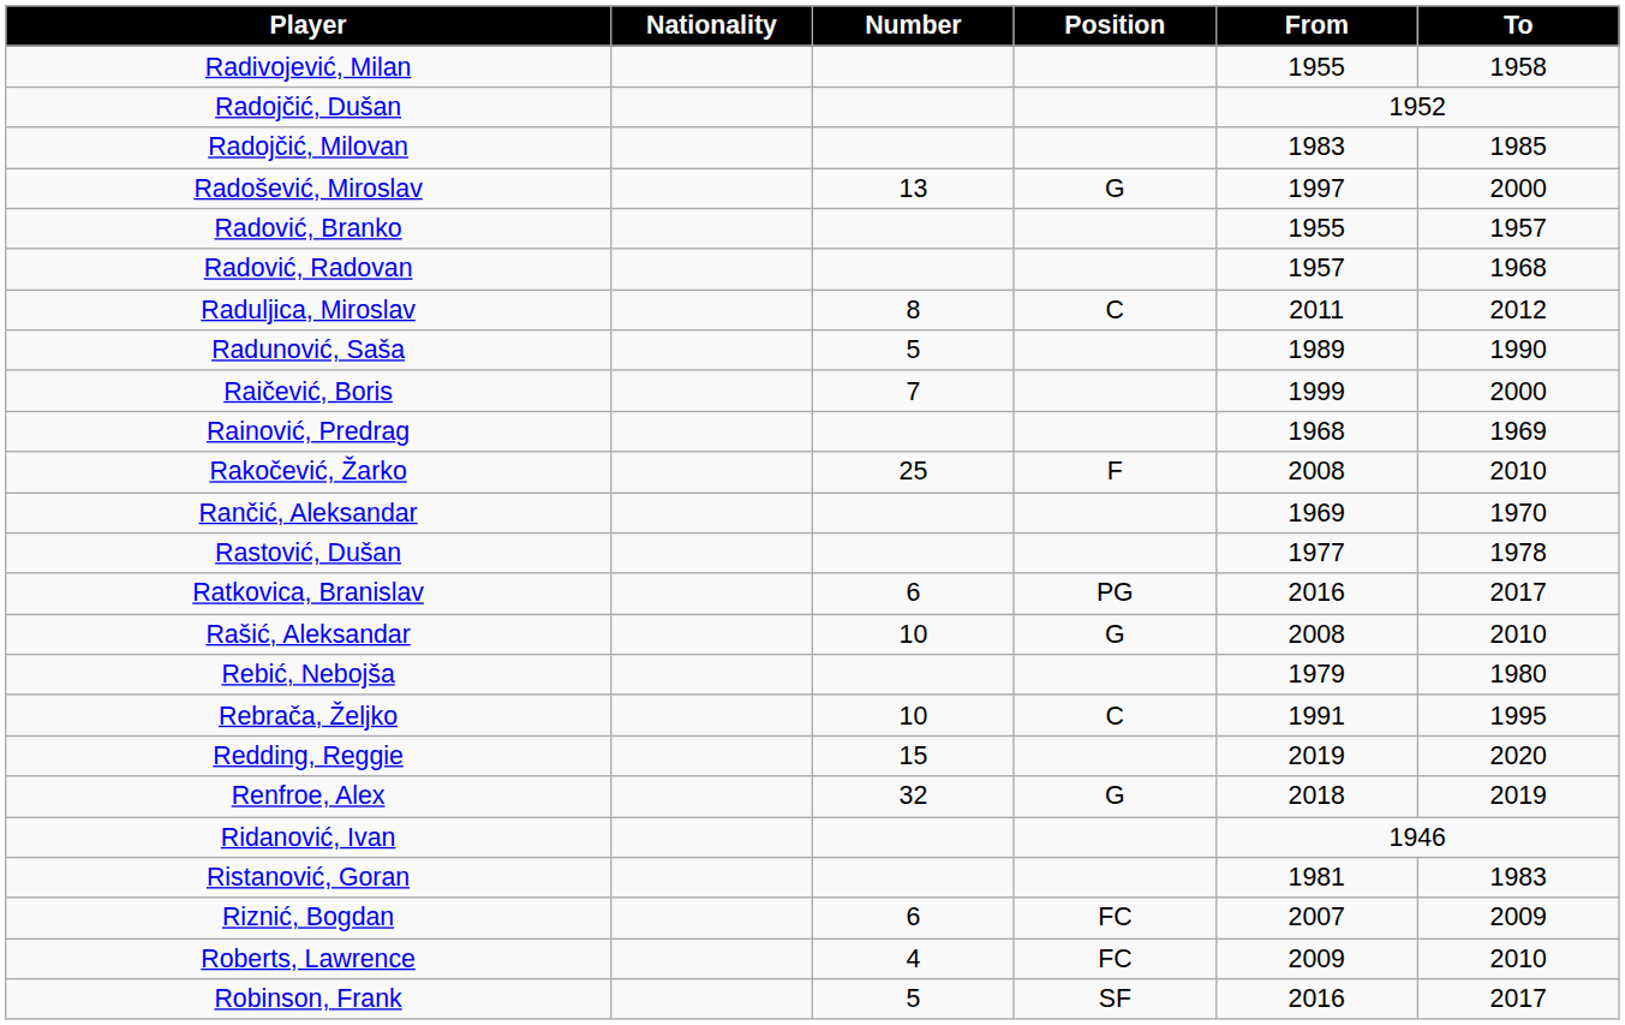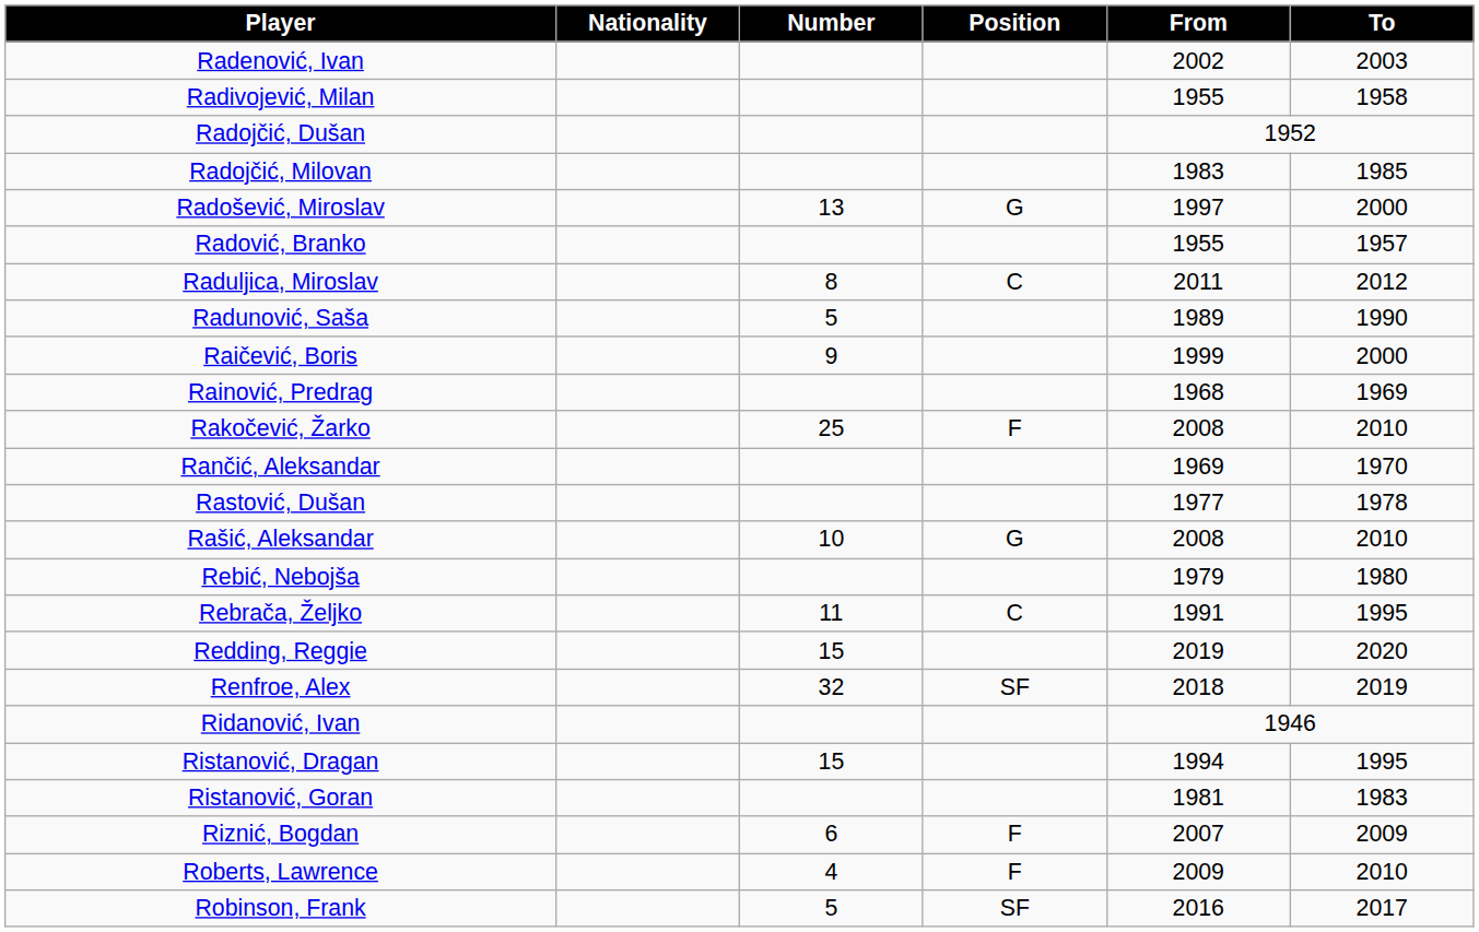 <table class="wikitable" style="text-align:center" width="80%">
 <tr>
 <th style="background:black;color:white;" width="30%">Player</th>
 <th style="background:black;color:white;" width="10%">Nationality</th>
 <th style="background:black;color:white;" width="10%">Number</th>
 <th style="background:black;color:white;" width="10%">Position</th>
 <th style="background:black;color:white;" width="10%">From</th>
 <th style="background:black;color:white;" width="10%">To</th>
+</tr>
+<tr>
+<td><a href='#'>Radenović, Ivan</a></td>
+<td></td>
+<td></td>
+<td></td>
+<td>2002</td>
+<td>2003</td>
 </tr>
 <tr>
 <td><a href='#'>Radivojević, Milan</a></td>
 <td></td>
 <td></td>
 <td></td>
 <td>1955</td>
 <td>1958</td>
 </tr>
 <tr>
 <td><a href='#'>Radojčić, Dušan</a></td>
 <td></td>
 <td></td>
 <td></td>
 <td colspan="2">1952</td>
 </tr>
 <tr>
 <td><a href='#'>Radojčić, Milovan</a></td>
 <td></td>
 <td></td>
 <td></td>
 <td>1983</td>
 <td>1985</td>
 </tr>
 <tr>
 <td><a href='#'>Radošević, Miroslav</a></td>
 <td></td>
 <td>13</td>
 <td>G</td>
 <td>1997</td>
 <td>2000</td>
 </tr>
 <tr>
 <td><a href='#'>Radović, Branko</a></td>
 <td></td>
 <td></td>
 <td></td>
 <td>1955</td>
 <td>1957</td>
 </tr>
 <tr>
-<td><a href='#'>Radović, Radovan</a></td>
-<td></td>
-<td></td>
-<td></td>
-<td>1957</td>
-<td>1968</td>
-</tr>
-<tr>
 <td><a href='#'>Raduljica, Miroslav</a></td>
 <td></td>
 <td>8</td>
 <td>C</td>
 <td>2011</td>
 <td>2012</td>
 </tr>
 <tr>
 <td><a href='#'>Radunović, Saša</a></td>
 <td></td>
 <td>5</td>
 <td></td>
 <td>1989</td>
 <td>1990</td>
 </tr>
 <tr>
 <td><a href='#'>Raičević, Boris</a></td>
 <td></td>
-<td>7</td>
+<td>9</td>
 <td></td>
 <td>1999</td>
 <td>2000</td>
 </tr>
 <tr>
 <td><a href='#'>Rainović, Predrag</a></td>
 <td></td>
 <td></td>
 <td></td>
 <td>1968</td>
 <td>1969</td>
 </tr>
 <tr>
 <td><a href='#'>Rakočević, Žarko</a></td>
 <td></td>
 <td>25</td>
 <td>F</td>
 <td>2008</td>
 <td>2010</td>
 </tr>
 <tr>
 <td><a href='#'>Rančić, Aleksandar</a></td>
 <td></td>
 <td></td>
 <td></td>
 <td>1969</td>
 <td>1970</td>
 </tr>
 <tr>
 <td><a href='#'>Rastović, Dušan</a></td>
 <td></td>
 <td></td>
 <td></td>
 <td>1977</td>
 <td>1978</td>
 </tr>
 <tr>
-<td><a href='#'>Ratkovica, Branislav</a></td>
-<td></td>
-<td>6</td>
-<td>PG</td>
-<td>2016</td>
-<td>2017</td>
-</tr>
-<tr>
 <td><a href='#'>Rašić, Aleksandar</a></td>
 <td></td>
 <td>10</td>
 <td>G</td>
 <td>2008</td>
 <td>2010</td>
 </tr>
 <tr>
 <td><a href='#'>Rebić, Nebojša</a></td>
 <td></td>
 <td></td>
 <td></td>
 <td>1979</td>
 <td>1980</td>
 </tr>
 <tr>
 <td><a href='#'>Rebrača, Željko</a></td>
 <td></td>
-<td>10</td>
+<td>11</td>
 <td>C</td>
 <td>1991</td>
 <td>1995</td>
 </tr>
 <tr>
 <td><a href='#'>Redding, Reggie</a></td>
 <td></td>
 <td>15</td>
 <td></td>
 <td>2019</td>
 <td>2020</td>
 </tr>
 <tr>
 <td><a href='#'>Renfroe, Alex</a></td>
 <td></td>
 <td>32</td>
-<td>G</td>
+<td>SF</td>
 <td>2018</td>
 <td>2019</td>
 </tr>
 <tr>
 <td><a href='#'>Ridanović, Ivan</a></td>
 <td></td>
 <td></td>
 <td></td>
 <td colspan="2">1946</td>
+</tr>
+<tr>
+<td><a href='#'>Ristanović, Dragan</a></td>
+<td></td>
+<td>15</td>
+<td></td>
+<td>1994</td>
+<td>1995</td>
 </tr>
 <tr>
 <td><a href='#'>Ristanović, Goran</a></td>
 <td></td>
 <td></td>
 <td></td>
 <td>1981</td>
 <td>1983</td>
 </tr>
 <tr>
 <td><a href='#'>Riznić, Bogdan</a></td>
 <td></td>
 <td>6</td>
-<td>FC</td>
+<td>F</td>
 <td>2007</td>
 <td>2009</td>
 </tr>
 <tr>
 <td><a href='#'>Roberts, Lawrence</a></td>
 <td></td>
 <td>4</td>
-<td>FC</td>
+<td>F</td>
 <td>2009</td>
 <td>2010</td>
 </tr>
 <tr>
 <td><a href='#'>Robinson, Frank</a></td>
 <td></td>
 <td>5</td>
 <td>SF</td>
 <td>2016</td>
 <td>2017</td>
 </tr>
 </table>
